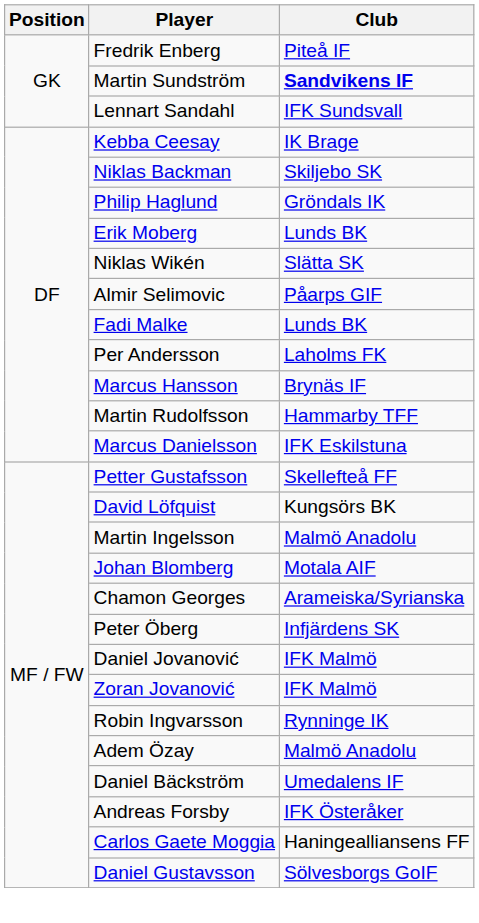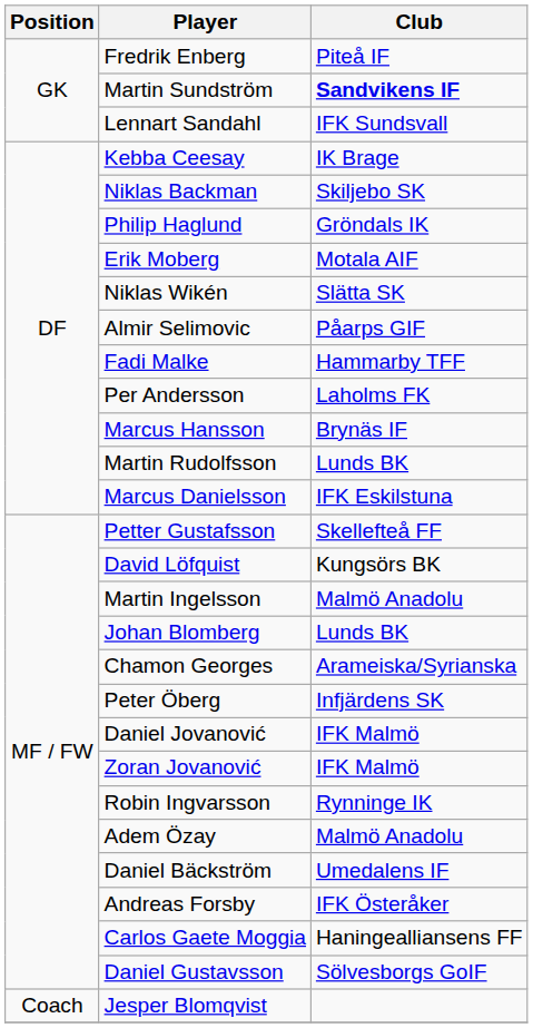 <table class="wikitable" style="text-align:center;float:left;margin-right:1em;">
 <tr>
 <th>Position</th>
 <th>Player</th>
 <th>Club</th>
 </tr>
 <tr>
 <td rowspan="3">GK</td>
 <td align="left"> Fredrik Enberg</td>
 <td align="left"><a href='#'>Piteå IF</a></td>
 </tr>
 <tr>
 <td align="left"> Martin Sundström</td>
 <td align="left"><strong><a href='#'>Sandvikens IF</a></strong></td>
 </tr>
 <tr>
 <td align="left"> Lennart Sandahl</td>
 <td align="left"><a href='#'>IFK Sundsvall</a></td>
 </tr>
 <tr>
 <td rowspan="11">DF</td>
 <td align="left"> <a href='#'>Kebba Ceesay</a></td>
 <td align="left"><a href='#'>IK Brage</a></td>
 </tr>
 <tr>
 <td align="left"> <a href='#'>Niklas Backman</a></td>
 <td align="left"><a href='#'>Skiljebo SK</a></td>
 </tr>
 <tr>
 <td align="left"> <a href='#'>Philip Haglund</a></td>
 <td align="left"><a href='#'>Gröndals IK</a></td>
 </tr>
 <tr>
 <td align="left"> <a href='#'>Erik Moberg</a></td>
-<td align="left"><a href='#'>Lunds BK</a></td>
+<td align="left"><a href='#'>Motala AIF</a></td>
 </tr>
 <tr>
 <td align="left"> Niklas Wikén</td>
 <td align="left"><a href='#'>Slätta SK</a></td>
 </tr>
 <tr>
 <td align="left"> Almir Selimovic</td>
 <td align="left"><a href='#'>Påarps GIF</a></td>
 </tr>
 <tr>
 <td align="left"> <a href='#'>Fadi Malke</a></td>
-<td align="left"><a href='#'>Lunds BK</a></td>
+<td align="left"><a href='#'>Hammarby TFF</a></td>
 </tr>
 <tr>
 <td align="left"> Per Andersson</td>
 <td align="left"><a href='#'>Laholms FK</a></td>
 </tr>
 <tr>
 <td align="left"> <a href='#'>Marcus Hansson</a></td>
 <td align="left"><a href='#'>Brynäs IF</a></td>
 </tr>
 <tr>
 <td align="left"> Martin Rudolfsson</td>
-<td align="left"><a href='#'>Hammarby TFF</a></td>
+<td align="left"><a href='#'>Lunds BK</a></td>
 </tr>
 <tr>
 <td align="left"> <a href='#'>Marcus Danielsson</a></td>
 <td align="left"><a href='#'>IFK Eskilstuna</a></td>
 </tr>
 <tr>
 <td rowspan="14">MF / FW</td>
 <td align="left"> <a href='#'>Petter Gustafsson</a></td>
 <td align="left"><a href='#'>Skellefteå FF</a></td>
 </tr>
 <tr>
 <td align="left"> <a href='#'>David Löfquist</a></td>
 <td align="left">Kungsörs BK</td>
 </tr>
 <tr>
 <td align="left"> Martin Ingelsson</td>
 <td align="left"><a href='#'>Malmö Anadolu</a></td>
 </tr>
 <tr>
 <td align="left"> <a href='#'>Johan Blomberg</a></td>
-<td align="left"><a href='#'>Motala AIF</a></td>
+<td align="left"><a href='#'>Lunds BK</a></td>
 </tr>
 <tr>
 <td align="left"> Chamon Georges</td>
 <td align="left"><a href='#'>Arameiska/Syrianska</a></td>
 </tr>
 <tr>
 <td align="left"> Peter Öberg</td>
 <td align="left"><a href='#'>Infjärdens SK</a></td>
 </tr>
 <tr>
 <td align="left"> Daniel Jovanović</td>
 <td align="left"><a href='#'>IFK Malmö</a></td>
 </tr>
 <tr>
 <td align="left"> <a href='#'>Zoran Jovanović</a></td>
 <td align="left"><a href='#'>IFK Malmö</a></td>
 </tr>
 <tr>
 <td align="left"> Robin Ingvarsson</td>
 <td align="left"><a href='#'>Rynninge IK</a></td>
 </tr>
 <tr>
 <td align="left"> Adem Özay</td>
 <td align="left"><a href='#'>Malmö Anadolu</a></td>
 </tr>
 <tr>
 <td align="left"> Daniel Bäckström</td>
 <td align="left"><a href='#'>Umedalens IF</a></td>
 </tr>
 <tr>
 <td align="left"> Andreas Forsby</td>
 <td align="left"><a href='#'>IFK Österåker</a></td>
 </tr>
 <tr>
 <td align="left"> <a href='#'>Carlos Gaete Moggia</a></td>
 <td align="left">Haningealliansens FF</td>
 </tr>
 <tr>
 <td align="left"> <a href='#'>Daniel Gustavsson</a></td>
 <td align="left"><a href='#'>Sölvesborgs GoIF</a></td>
 </tr>
 <tr>
+<td>Coach</td>
+<td align="left"> <a href='#'>Jesper Blomqvist</a></td>
+<td align="left"></td>
+</tr>
+<tr>
 </tr>
 </table>
